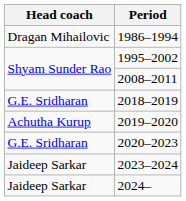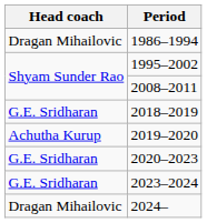 <table class="wikitable sortable">
 <tr>
 <th>Head coach</th>
 <th>Period</th>
 </tr>
 <tr>
 <td> Dragan Mihailovic</td>
 <td>1986–1994</td>
 </tr>
 <tr>
 <td rowspan=2> <a href='#'>Shyam Sunder Rao</a></td>
 <td>1995–2002</td>
 </tr>
 <tr>
 <td>2008–2011</td>
 </tr>
 <tr>
 <td> <a href='#'>G.E. Sridharan</a></td>
 <td>2018–2019</td>
 </tr>
 <tr>
 <td> <a href='#'>Achutha Kurup</a></td>
 <td>2019–2020</td>
 </tr>
 <tr>
 <td> <a href='#'>G.E. Sridharan</a></td>
 <td>2020–2023</td>
 </tr>
 <tr>
-<td> Jaideep Sarkar</td>
+<td> <a href='#'>G.E. Sridharan</a></td>
 <td>2023–2024</td>
 </tr>
 <tr>
-<td> Jaideep Sarkar</td>
+<td> Dragan Mihailovic</td>
 <td>2024–</td>
 </tr>
 </table>
